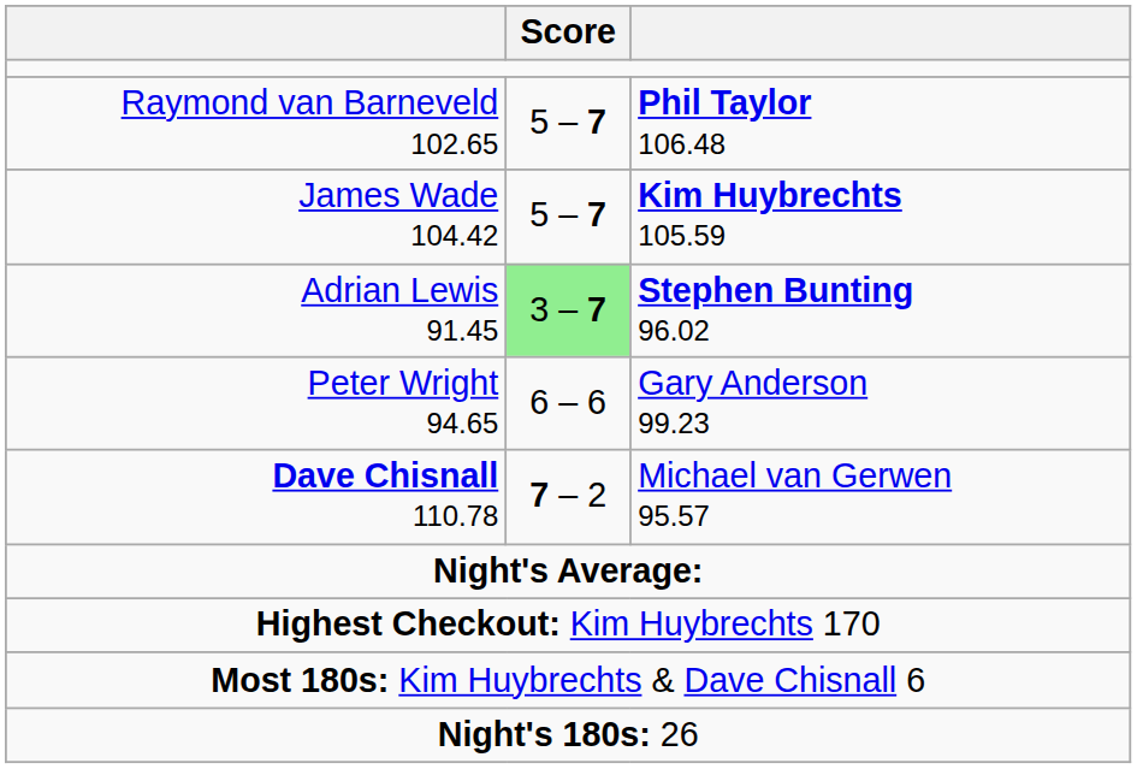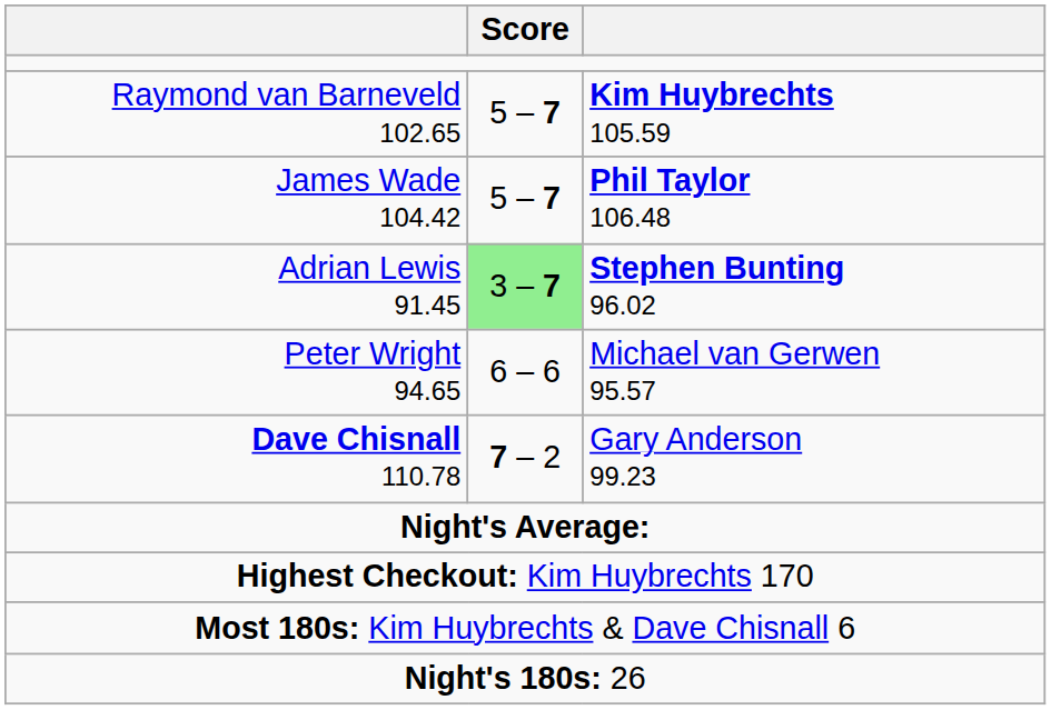 <table class=wikitable style="text-align:center">
 <tr>
 <th width=225></th>
 <th width=50>Score</th>
 <th width=225></th>
 </tr>
 <tr align=centre>
 <td colspan="3"></td>
 </tr>
 <tr align=left>
 <td align=right><a href='#'>Raymond van Barneveld</a>   <br><small><span>102.65</span></small></td>
 <td align=center>5 – <strong>7</strong></td>
-<td> <strong><a href='#'>Phil Taylor</a></strong> <br><small><span>106.48</span></small></td>
+<td> <strong><a href='#'>Kim Huybrechts</a></strong> <br><small><span>105.59</span></small></td>
 </tr>
 <tr align=left>
 <td align=right><a href='#'>James Wade</a>  <br><small><span>104.42</span></small></td>
 <td align=center>5 – <strong>7</strong></td>
-<td> <strong><a href='#'>Kim Huybrechts</a></strong> <br><small><span>105.59</span></small></td>
+<td> <strong><a href='#'>Phil Taylor</a></strong> <br><small><span>106.48</span></small></td>
 </tr>
 <tr align=left>
 <td align=right><a href='#'>Adrian Lewis</a>  <br><small><span>91.45</span></small></td>
 <td align=center style="background: lightgreen;">3 – <strong>7</strong></td>
 <td> <strong><a href='#'>Stephen Bunting</a></strong> <br><small><span>96.02</span></small></td>
 </tr>
 <tr align=left>
 <td align=right><a href='#'>Peter Wright</a>  <br><small><span>94.65</span></small></td>
 <td align=center>6 – 6</td>
-<td> <a href='#'>Gary Anderson</a> <br><small><span>99.23</span></small></td>
+<td> <a href='#'>Michael van Gerwen</a> <br><small><span>95.57</span></small></td>
 </tr>
 <tr align=left>
 <td align=right><strong><a href='#'>Dave Chisnall</a></strong>  <br><small><span>110.78</span></small></td>
 <td align=center><strong>7</strong> – 2</td>
-<td> <a href='#'>Michael van Gerwen</a> <br><small><span>95.57</span></small></td>
+<td> <a href='#'>Gary Anderson</a> <br><small><span>99.23</span></small></td>
 </tr>
 <tr align=center>
 <td colspan="3"><strong>Night's Average:</strong> </td>
 </tr>
 <tr align=center>
 <td colspan="3"><strong>Highest Checkout:</strong>  <a href='#'>Kim Huybrechts</a> 170</td>
 </tr>
 <tr align=center>
 <td colspan="3"><strong>Most 180s:</strong>  <a href='#'>Kim Huybrechts</a> &  <a href='#'>Dave Chisnall</a> 6</td>
 </tr>
 <tr align=center>
 <td colspan="3"><strong>Night's 180s:</strong> 26</td>
 </tr>
 </table>
